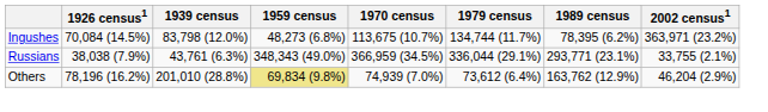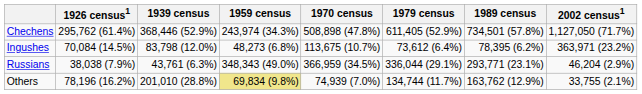 <table class="wikitable">
 <tr>
 <th></th>
 <th>1926 census<sup>1</sup></th>
 <th>1939 census</th>
 <th>1959 census</th>
 <th>1970 census</th>
 <th>1979 census</th>
 <th>1989 census</th>
 <th>2002 census<sup>1</sup></th>
 </tr>
 <tr>
+<td><a href='#'>Chechens</a></td>
+<td align="right">295,762 (61.4%)</td>
+<td align="right">368,446 (52.9%)</td>
+<td align="right">243,974 (34.3%)</td>
+<td align="right">508,898 (47.8%)</td>
+<td align="right">611,405 (52.9%)</td>
+<td align="right">734,501 (57.8%)</td>
+<td align="right">1,127,050 (71.7%)</td>
+</tr>
+<tr>
 <td><a href='#'>Ingushes</a></td>
 <td align="right">70,084 (14.5%)</td>
 <td align="right">83,798 (12.0%)</td>
 <td align="right">48,273 (6.8%)</td>
 <td align="right">113,675 (10.7%)</td>
-<td align="right">134,744 (11.7%)</td>
+<td align="right">73,612 (6.4%)</td>
 <td align="right">78,395 (6.2%)</td>
 <td align="right">363,971 (23.2%)</td>
 </tr>
 <tr>
 <td><a href='#'>Russians</a></td>
 <td align="right">38,038 (7.9%)</td>
 <td align="right">43,761 (6.3%)</td>
 <td align="right">348,343 (49.0%)</td>
 <td align="right">366,959 (34.5%)</td>
 <td align="right">336,044 (29.1%)</td>
 <td align="right">293,771 (23.1%)</td>
-<td align="right">33,755 (2.1%)</td>
+<td align="right">46,204 (2.9%)</td>
 </tr>
 <tr>
 <td>Others</td>
 <td align="right">78,196 (16.2%)</td>
 <td align="right">201,010 (28.8%)</td>
 <td align="right" style="background: khaki;">69,834 (9.8%)</td>
 <td align="right">74,939 (7.0%)</td>
-<td align="right">73,612 (6.4%)</td>
+<td align="right">134,744 (11.7%)</td>
 <td align="right">163,762 (12.9%)</td>
-<td align="right">46,204 (2.9%)</td>
+<td align="right">33,755 (2.1%)</td>
 </tr>
 </table>
